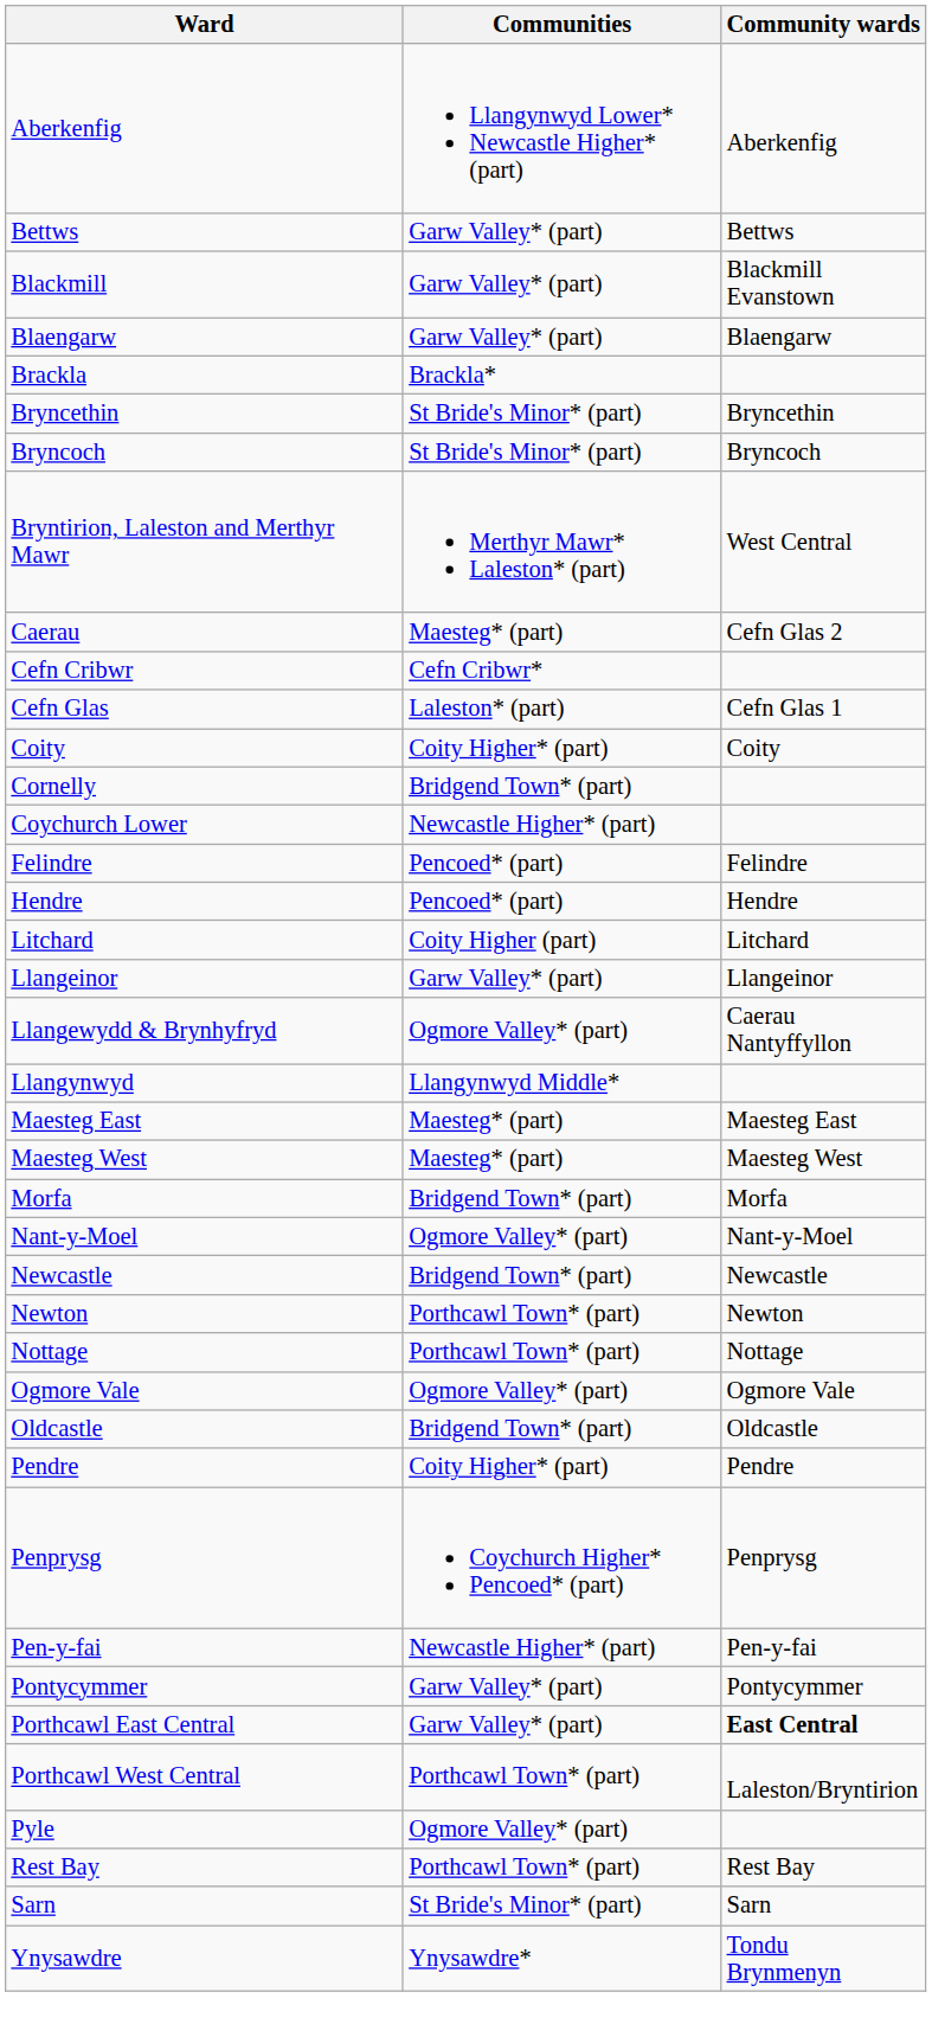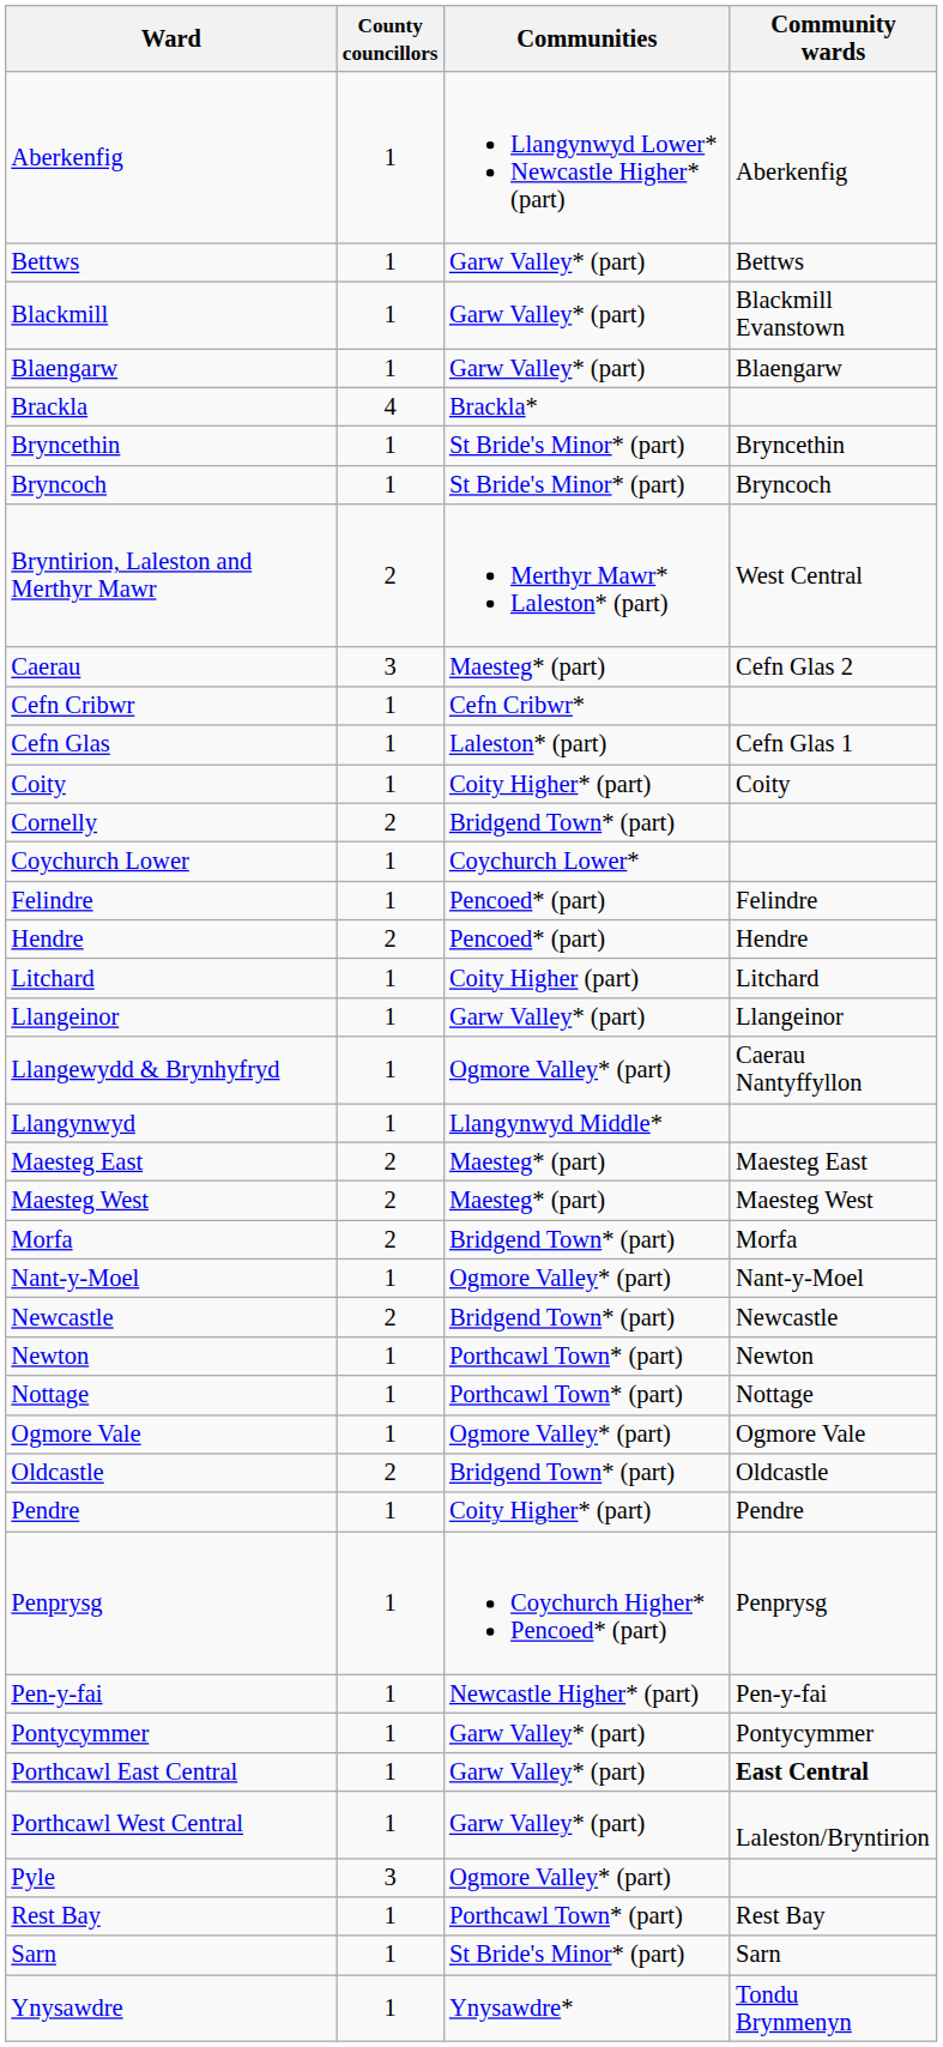 <table class="wikitable">
 <tr>
 <th>Ward</th>
+<th><small>County<br>councillors</small></th>
 <th>Communities</th>
 <th>Community wards</th>
 </tr>
 <tr>
 <td><a href='#'>Aberkenfig</a></td>
+<td align="center">1</td>
 <td><br><ul><li><a href='#'>Llangynwyd Lower</a>*</li><li><a href='#'>Newcastle Higher</a>* (part)</li></ul></td>
 <td><br>Aberkenfig</td>
 </tr>
 <tr>
 <td><a href='#'>Bettws</a></td>
+<td align="center">1</td>
 <td><a href='#'>Garw Valley</a>* (part)</td>
 <td>Bettws</td>
 </tr>
 <tr>
 <td><a href='#'>Blackmill</a></td>
+<td align="center">1</td>
 <td><a href='#'>Garw Valley</a>* (part)</td>
 <td>Blackmill<br>Evanstown</td>
 </tr>
 <tr>
 <td><a href='#'>Blaengarw</a></td>
+<td align="center">1</td>
 <td><a href='#'>Garw Valley</a>* (part)</td>
 <td>Blaengarw</td>
 </tr>
 <tr>
 <td><a href='#'>Brackla</a></td>
+<td align="center">4</td>
 <td><a href='#'>Brackla</a>*</td>
 <td></td>
 </tr>
 <tr>
 <td><a href='#'>Bryncethin</a></td>
+<td align="center">1</td>
 <td><a href='#'>St Bride's Minor</a>* (part)</td>
 <td>Bryncethin</td>
 </tr>
 <tr>
 <td><a href='#'>Bryncoch</a></td>
+<td align="center">1</td>
 <td><a href='#'>St Bride's Minor</a>* (part)</td>
 <td>Bryncoch</td>
 </tr>
 <tr>
 <td><a href='#'>Bryntirion, Laleston and Merthyr Mawr</a></td>
+<td align="center">2</td>
 <td><br><ul><li><a href='#'>Merthyr Mawr</a>*</li><li><a href='#'>Laleston</a>* (part)</li></ul></td>
 <td>West Central</td>
 </tr>
 <tr>
 <td><a href='#'>Caerau</a></td>
+<td align="center">3</td>
 <td><a href='#'>Maesteg</a>* (part)</td>
 <td>Cefn Glas 2</td>
 </tr>
 <tr>
 <td><a href='#'>Cefn Cribwr</a></td>
+<td align="center">1</td>
 <td><a href='#'>Cefn Cribwr</a>*</td>
 <td></td>
 </tr>
 <tr>
 <td><a href='#'>Cefn Glas</a></td>
+<td align="center">1</td>
 <td><a href='#'>Laleston</a>* (part)</td>
 <td>Cefn Glas 1</td>
 </tr>
 <tr>
 <td><a href='#'>Coity</a></td>
+<td align="center">1</td>
 <td><a href='#'>Coity Higher</a>* (part)</td>
 <td>Coity</td>
 </tr>
 <tr>
 <td><a href='#'>Cornelly</a></td>
+<td align="center">2</td>
 <td><a href='#'>Bridgend Town</a>* (part)</td>
 <td></td>
 </tr>
 <tr>
 <td><a href='#'>Coychurch Lower</a></td>
-<td><a href='#'>Newcastle Higher</a>* (part)</td>
+<td align="center">1</td>
+<td><a href='#'>Coychurch Lower</a>*</td>
 <td></td>
 </tr>
 <tr>
 <td><a href='#'>Felindre</a></td>
+<td align="center">1</td>
 <td><a href='#'>Pencoed</a>* (part)</td>
 <td>Felindre</td>
 </tr>
 <tr>
 <td><a href='#'>Hendre</a></td>
+<td align="center">2</td>
 <td><a href='#'>Pencoed</a>* (part)</td>
 <td>Hendre</td>
 </tr>
 <tr>
 <td><a href='#'>Litchard</a></td>
+<td align="center">1</td>
 <td><a href='#'>Coity Higher</a> (part)</td>
 <td>Litchard</td>
 </tr>
 <tr>
 <td><a href='#'>Llangeinor</a></td>
+<td align="center">1</td>
 <td><a href='#'>Garw Valley</a>* (part)</td>
 <td>Llangeinor</td>
 </tr>
 <tr>
 <td><a href='#'>Llangewydd & Brynhyfryd</a></td>
+<td align="center">1</td>
 <td><a href='#'>Ogmore Valley</a>* (part)</td>
 <td>Caerau<br>Nantyffyllon</td>
 </tr>
 <tr>
 <td><a href='#'>Llangynwyd</a></td>
+<td align="center">1</td>
 <td><a href='#'>Llangynwyd Middle</a>*</td>
 <td></td>
 </tr>
 <tr>
 <td><a href='#'>Maesteg East</a></td>
+<td align="center">2</td>
 <td><a href='#'>Maesteg</a>* (part)</td>
 <td>Maesteg East</td>
 </tr>
 <tr>
 <td><a href='#'>Maesteg West</a></td>
+<td align="center">2</td>
 <td><a href='#'>Maesteg</a>* (part)</td>
 <td>Maesteg West</td>
 </tr>
 <tr>
 <td><a href='#'>Morfa</a></td>
+<td align="center">2</td>
 <td><a href='#'>Bridgend Town</a>* (part)</td>
 <td>Morfa</td>
 </tr>
 <tr>
 <td><a href='#'>Nant-y-Moel</a></td>
+<td align="center">1</td>
 <td><a href='#'>Ogmore Valley</a>* (part)</td>
 <td>Nant-y-Moel</td>
 </tr>
 <tr>
 <td><a href='#'>Newcastle</a></td>
+<td align="center">2</td>
 <td><a href='#'>Bridgend Town</a>* (part)</td>
 <td>Newcastle</td>
 </tr>
 <tr>
 <td><a href='#'>Newton</a></td>
+<td align="center">1</td>
 <td><a href='#'>Porthcawl Town</a>* (part)</td>
 <td>Newton</td>
 </tr>
 <tr>
 <td><a href='#'>Nottage</a></td>
+<td align="center">1</td>
 <td><a href='#'>Porthcawl Town</a>* (part)</td>
 <td>Nottage</td>
 </tr>
 <tr>
 <td><a href='#'>Ogmore Vale</a></td>
+<td align="center">1</td>
 <td><a href='#'>Ogmore Valley</a>* (part)</td>
 <td>Ogmore Vale</td>
 </tr>
 <tr>
 <td><a href='#'>Oldcastle</a></td>
+<td align="center">2</td>
 <td><a href='#'>Bridgend Town</a>* (part)</td>
 <td>Oldcastle</td>
 </tr>
 <tr>
 <td><a href='#'>Pendre</a></td>
+<td align="center">1</td>
 <td><a href='#'>Coity Higher</a>* (part)</td>
 <td>Pendre</td>
 </tr>
 <tr>
 <td><a href='#'>Penprysg</a></td>
+<td align="center">1</td>
 <td><br><ul><li><a href='#'>Coychurch Higher</a>*</li><li><a href='#'>Pencoed</a>* (part)</li></ul></td>
 <td>Penprysg</td>
 </tr>
 <tr>
 <td><a href='#'>Pen-y-fai</a></td>
+<td align="center">1</td>
 <td><a href='#'>Newcastle Higher</a>* (part)</td>
 <td>Pen-y-fai</td>
 </tr>
 <tr>
 <td><a href='#'>Pontycymmer</a></td>
+<td align="center">1</td>
 <td><a href='#'>Garw Valley</a>* (part)</td>
 <td>Pontycymmer</td>
 </tr>
 <tr>
 <td><a href='#'>Porthcawl East Central</a></td>
+<td align="center">1</td>
 <td><a href='#'>Garw Valley</a>* (part)</td>
 <td><strong>East Central</strong></td>
 </tr>
 <tr>
 <td><a href='#'>Porthcawl West Central</a></td>
-<td><a href='#'>Porthcawl Town</a>* (part)</td>
+<td align="center">1</td>
+<td><a href='#'>Garw Valley</a>* (part)</td>
 <td><br>Laleston/Bryntirion</td>
 </tr>
 <tr>
 <td><a href='#'>Pyle</a></td>
+<td align="center">3</td>
 <td><a href='#'>Ogmore Valley</a>* (part)</td>
 <td></td>
 </tr>
 <tr>
 <td><a href='#'>Rest Bay</a></td>
+<td align="center">1</td>
 <td><a href='#'>Porthcawl Town</a>* (part)</td>
 <td>Rest Bay</td>
 </tr>
 <tr>
 <td><a href='#'>Sarn</a></td>
+<td align="center">1</td>
 <td><a href='#'>St Bride's Minor</a>* (part)</td>
 <td>Sarn</td>
 </tr>
 <tr>
 <td><a href='#'>Ynysawdre</a></td>
+<td align="center">1</td>
 <td><a href='#'>Ynysawdre</a>*</td>
 <td><a href='#'>Tondu</a><br><a href='#'>Brynmenyn</a></td>
 </tr>
 </table>
